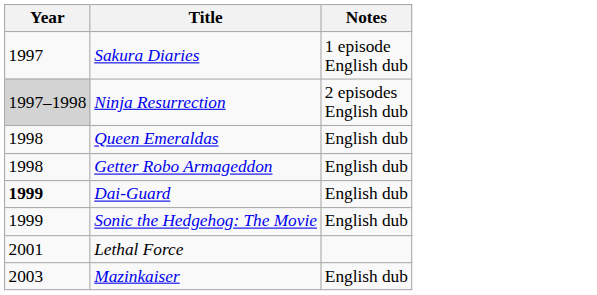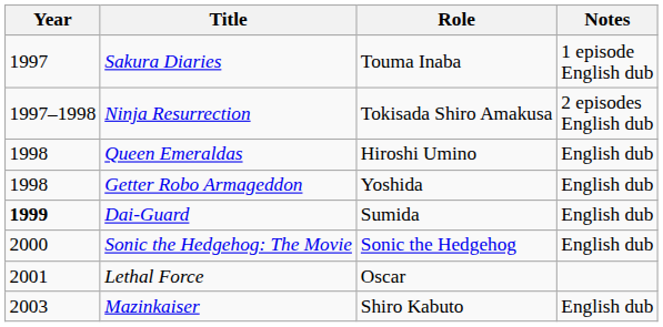 <table class="wikitable">
 <tr>
 <th>Year</th>
 <th>Title</th>
+<th>Role</th>
 <th>Notes</th>
 </tr>
 <tr>
 <td>1997</td>
 <td><em><a href='#'>Sakura Diaries</a></em></td>
+<td>Touma Inaba</td>
 <td>1 episode<br>English dub</td>
 </tr>
 <tr>
-<td style="background: lightgrey;">1997–1998</td>
+<td>1997–1998</td>
 <td><em><a href='#'>Ninja Resurrection</a></em></td>
+<td>Tokisada Shiro Amakusa</td>
 <td>2 episodes<br>English dub</td>
 </tr>
 <tr>
 <td>1998</td>
 <td><em><a href='#'>Queen Emeraldas</a></em></td>
+<td>Hiroshi Umino</td>
 <td>English dub</td>
 </tr>
 <tr>
 <td>1998</td>
 <td><em><a href='#'>Getter Robo Armageddon</a></em></td>
+<td>Yoshida</td>
 <td>English dub</td>
 </tr>
 <tr>
 <td><strong>1999</strong></td>
 <td><em><a href='#'>Dai-Guard</a></em></td>
+<td>Sumida</td>
 <td>English dub</td>
 </tr>
 <tr>
-<td>1999</td>
+<td>2000</td>
 <td><em><a href='#'>Sonic the Hedgehog: The Movie</a></em></td>
+<td><a href='#'>Sonic the Hedgehog</a></td>
 <td>English dub</td>
 </tr>
 <tr>
 <td>2001</td>
 <td><em>Lethal Force</em></td>
+<td>Oscar</td>
 <td></td>
 </tr>
 <tr>
 <td>2003</td>
 <td><em><a href='#'>Mazinkaiser</a></em></td>
+<td>Shiro Kabuto</td>
 <td>English dub</td>
 </tr>
 </table>
